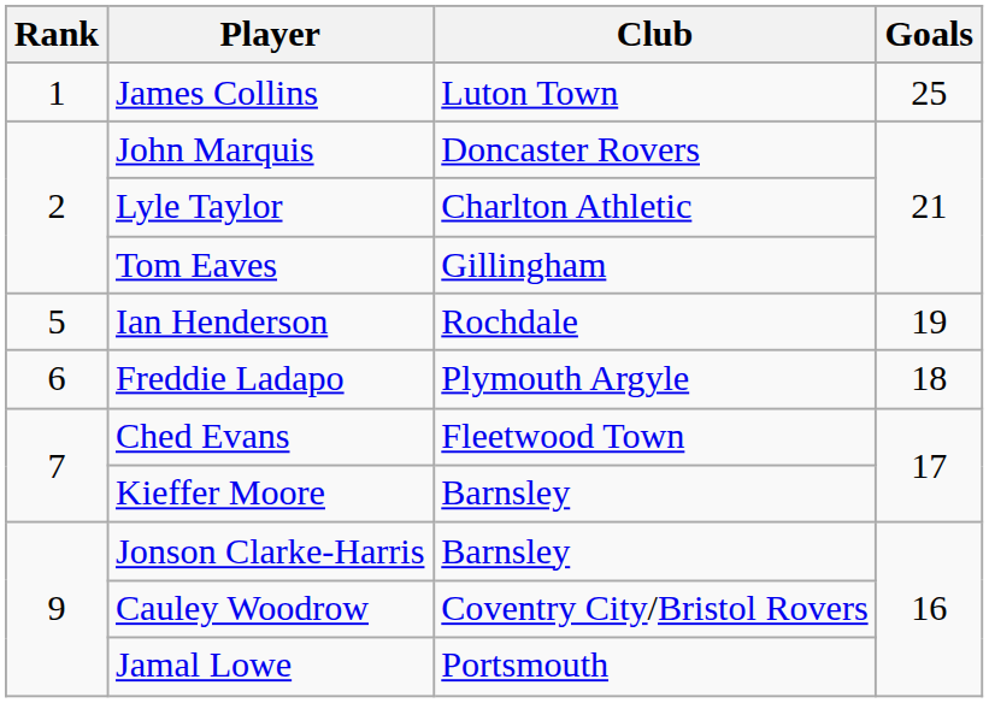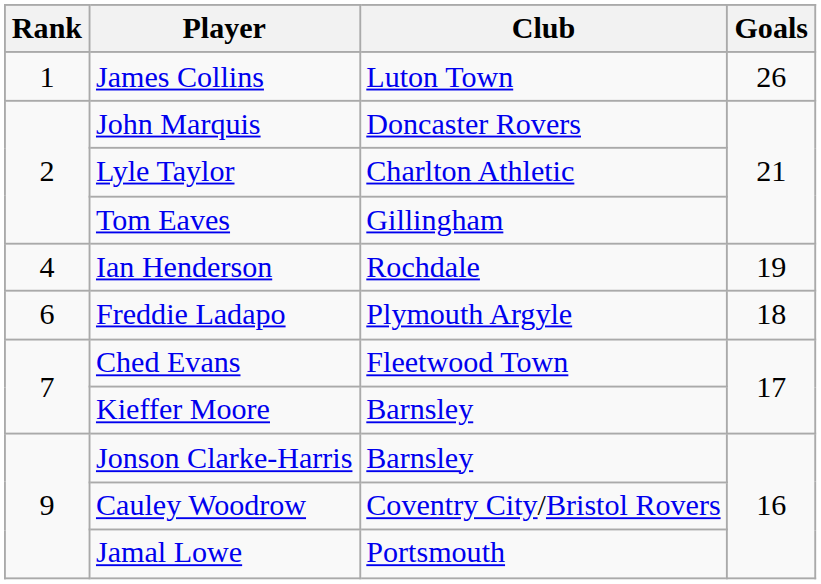 <table class="wikitable" style="text-align:left">
 <tr>
 <th>Rank</th>
 <th>Player</th>
 <th>Club</th>
 <th>Goals</th>
 </tr>
 <tr>
 <td rowspan="1" align="center">1</td>
 <td> <a href='#'>James Collins</a></td>
 <td><a href='#'>Luton Town</a></td>
-<td rowspan="1" align="center">25</td>
+<td rowspan="1" align="center">26</td>
 </tr>
 <tr>
 <td rowspan="3" align="center">2</td>
 <td> <a href='#'>John Marquis</a></td>
 <td><a href='#'>Doncaster Rovers</a></td>
 <td rowspan="3" align="center">21</td>
 </tr>
 <tr>
 <td> <a href='#'>Lyle Taylor</a></td>
 <td><a href='#'>Charlton Athletic</a></td>
 </tr>
 <tr>
 <td> <a href='#'>Tom Eaves</a></td>
 <td><a href='#'>Gillingham</a></td>
 </tr>
 <tr>
-<td align="center">5</td>
+<td align="center">4</td>
 <td> <a href='#'>Ian Henderson</a></td>
 <td><a href='#'>Rochdale</a></td>
 <td align="center">19</td>
 </tr>
 <tr>
 <td align="center">6</td>
 <td> <a href='#'>Freddie Ladapo</a></td>
 <td><a href='#'>Plymouth Argyle</a></td>
 <td align="center">18</td>
 </tr>
 <tr>
 <td rowspan="2" align="center">7</td>
 <td> <a href='#'>Ched Evans</a></td>
 <td><a href='#'>Fleetwood Town</a></td>
 <td rowspan="2" align="center">17</td>
 </tr>
 <tr>
 <td> <a href='#'>Kieffer Moore</a></td>
 <td><a href='#'>Barnsley</a></td>
 </tr>
 <tr>
 <td rowspan="3" align="center">9</td>
 <td> <a href='#'>Jonson Clarke-Harris</a></td>
 <td><a href='#'>Barnsley</a></td>
 <td rowspan="3" align="center">16</td>
 </tr>
 <tr>
 <td> <a href='#'>Cauley Woodrow</a></td>
 <td><a href='#'>Coventry City</a>/<a href='#'>Bristol Rovers</a></td>
 </tr>
 <tr>
 <td> <a href='#'>Jamal Lowe</a></td>
 <td><a href='#'>Portsmouth</a></td>
 </tr>
 </table>
